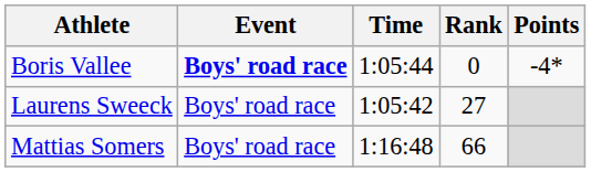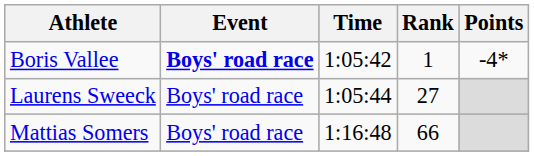 <table class="wikitable" border="1" style="font-size:90%">
 <tr>
 <th>Athlete</th>
 <th>Event</th>
 <th>Time</th>
 <th>Rank</th>
 <th>Points</th>
 </tr>
 <tr>
 <td><a href='#'>Boris Vallee</a></td>
 <td><strong><a href='#'>Boys' road race</a></strong></td>
-<td align=center>1:05:44</td>
-<td align=center>0</td>
+<td align=center>1:05:42</td>
+<td align=center>1</td>
 <td align=center>-4*</td>
 </tr>
 <tr>
 <td><a href='#'>Laurens Sweeck</a></td>
 <td><a href='#'>Boys' road race</a></td>
-<td align=center>1:05:42</td>
+<td align=center>1:05:44</td>
 <td align=center>27</td>
 <td bgcolor=#DCDCDC></td>
 </tr>
 <tr>
 <td><a href='#'>Mattias Somers</a></td>
 <td><a href='#'>Boys' road race</a></td>
 <td align=center>1:16:48</td>
 <td align=center>66</td>
 <td bgcolor=#DCDCDC></td>
 </tr>
 </table>
